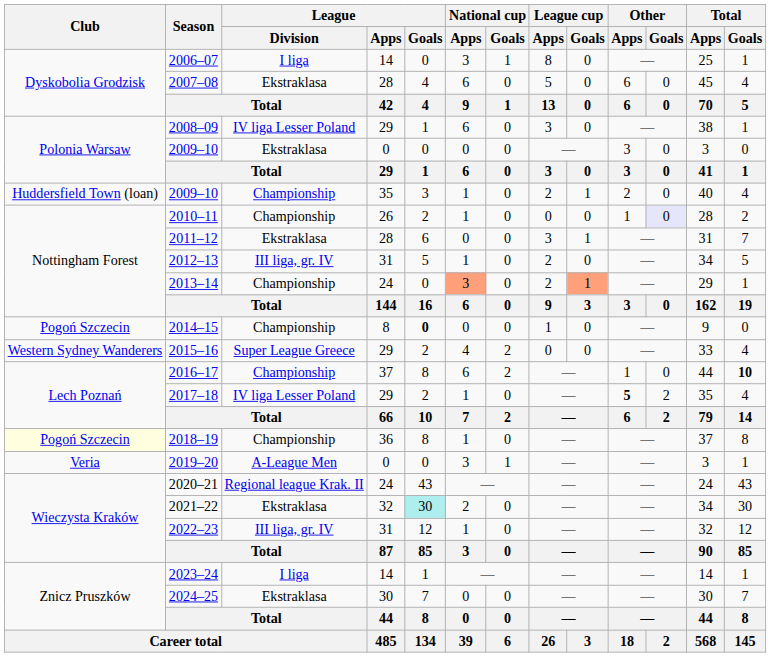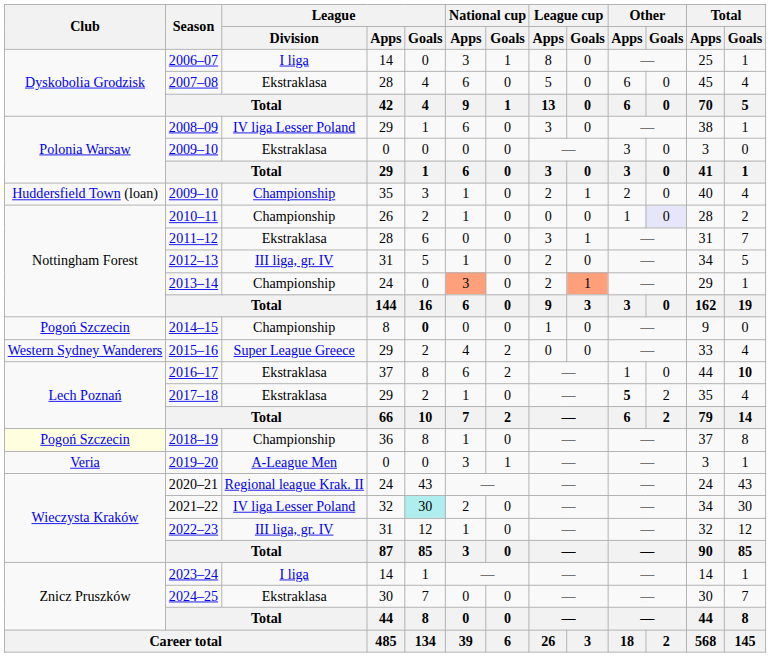 <table class="wikitable" style="text-align:center">
 <tr>
 <th rowspan="2">Club</th>
 <th rowspan="2">Season</th>
 <th colspan="3">League</th>
 <th colspan="2">National cup</th>
 <th colspan="2">League cup</th>
 <th colspan="2">Other</th>
 <th colspan="2">Total</th>
 </tr>
 <tr>
 <th>Division</th>
 <th>Apps</th>
 <th>Goals</th>
 <th>Apps</th>
 <th>Goals</th>
 <th>Apps</th>
 <th>Goals</th>
 <th>Apps</th>
 <th>Goals</th>
 <th>Apps</th>
 <th>Goals</th>
 </tr>
 <tr>
 <td rowspan="3"><a href='#'>Dyskobolia Grodzisk</a></td>
 <td><a href='#'>2006–07</a></td>
 <td><a href='#'>I liga</a></td>
 <td>14</td>
 <td>0</td>
 <td>3</td>
 <td>1</td>
 <td>8</td>
 <td>0</td>
 <td colspan="2">—</td>
 <td>25</td>
 <td>1</td>
 </tr>
 <tr>
 <td><a href='#'>2007–08</a></td>
 <td>Ekstraklasa</td>
 <td>28</td>
 <td>4</td>
 <td>6</td>
 <td>0</td>
 <td>5</td>
 <td>0</td>
 <td>6</td>
 <td>0</td>
 <td>45</td>
 <td>4</td>
 </tr>
 <tr>
 <th colspan="2">Total</th>
 <th>42</th>
 <th>4</th>
 <th>9</th>
 <th>1</th>
 <th>13</th>
 <th>0</th>
 <th>6</th>
 <th>0</th>
 <th>70</th>
 <th>5</th>
 </tr>
 <tr>
 <td rowspan="3"><a href='#'>Polonia Warsaw</a></td>
 <td><a href='#'>2008–09</a></td>
 <td><a href='#'>IV liga Lesser Poland</a></td>
 <td>29</td>
 <td>1</td>
 <td>6</td>
 <td>0</td>
 <td>3</td>
 <td>0</td>
 <td colspan="2">—</td>
 <td>38</td>
 <td>1</td>
 </tr>
 <tr>
 <td><a href='#'>2009–10</a></td>
 <td>Ekstraklasa</td>
 <td>0</td>
 <td>0</td>
 <td>0</td>
 <td>0</td>
 <td colspan="2">—</td>
 <td>3</td>
 <td>0</td>
 <td>3</td>
 <td>0</td>
 </tr>
 <tr>
 <th colspan="2">Total</th>
 <th>29</th>
 <th>1</th>
 <th>6</th>
 <th>0</th>
 <th>3</th>
 <th>0</th>
 <th>3</th>
 <th>0</th>
 <th>41</th>
 <th>1</th>
 </tr>
 <tr>
 <td><a href='#'>Huddersfield Town</a> (loan)</td>
 <td><a href='#'>2009–10</a></td>
 <td><a href='#'>Championship</a></td>
 <td>35</td>
 <td>3</td>
 <td>1</td>
 <td>0</td>
 <td>2</td>
 <td>1</td>
 <td>2</td>
 <td>0</td>
 <td>40</td>
 <td>4</td>
 </tr>
 <tr>
 <td rowspan="5">Nottingham Forest</td>
 <td><a href='#'>2010–11</a></td>
 <td>Championship</td>
 <td>26</td>
 <td>2</td>
 <td>1</td>
 <td>0</td>
 <td>0</td>
 <td>0</td>
 <td>1</td>
 <td style="background: lavender;">0</td>
 <td>28</td>
 <td>2</td>
 </tr>
 <tr>
 <td><a href='#'>2011–12</a></td>
 <td>Ekstraklasa</td>
 <td>28</td>
 <td>6</td>
 <td>0</td>
 <td>0</td>
 <td>3</td>
 <td>1</td>
 <td colspan="2">—</td>
 <td>31</td>
 <td>7</td>
 </tr>
 <tr>
 <td><a href='#'>2012–13</a></td>
 <td><a href='#'>III liga, gr. IV</a></td>
 <td>31</td>
 <td>5</td>
 <td>1</td>
 <td>0</td>
 <td>2</td>
 <td>0</td>
 <td colspan="2">—</td>
 <td>34</td>
 <td>5</td>
 </tr>
 <tr>
 <td><a href='#'>2013–14</a></td>
 <td>Championship</td>
 <td>24</td>
 <td>0</td>
 <td style="background: lightsalmon;">3</td>
 <td>0</td>
 <td>2</td>
 <td style="background: lightsalmon;">1</td>
 <td colspan="2">—</td>
 <td>29</td>
 <td>1</td>
 </tr>
 <tr>
 <th colspan="2">Total</th>
 <th>144</th>
 <th>16</th>
 <th>6</th>
 <th>0</th>
 <th>9</th>
 <th>3</th>
 <th>3</th>
 <th>0</th>
 <th>162</th>
 <th>19</th>
 </tr>
 <tr>
 <td><a href='#'>Pogoń Szczecin</a></td>
 <td><a href='#'>2014–15</a></td>
 <td>Championship</td>
 <td>8</td>
 <td><strong>0</strong></td>
 <td>0</td>
 <td>0</td>
 <td>1</td>
 <td>0</td>
 <td colspan="2">—</td>
 <td>9</td>
 <td>0</td>
 </tr>
 <tr>
 <td><a href='#'>Western Sydney Wanderers</a></td>
 <td><a href='#'>2015–16</a></td>
 <td><a href='#'>Super League Greece</a></td>
 <td>29</td>
 <td>2</td>
 <td>4</td>
 <td>2</td>
 <td>0</td>
 <td>0</td>
 <td colspan="2">—</td>
 <td>33</td>
 <td>4</td>
 </tr>
 <tr>
 <td rowspan="3"><a href='#'>Lech Poznań</a></td>
 <td><a href='#'>2016–17</a></td>
-<td><a href='#'>Championship</a></td>
+<td>Ekstraklasa</td>
 <td>37</td>
 <td>8</td>
 <td>6</td>
 <td>2</td>
 <td colspan="2">—</td>
 <td>1</td>
 <td>0</td>
 <td>44</td>
 <td><strong>10</strong></td>
 </tr>
 <tr>
 <td><a href='#'>2017–18</a></td>
-<td><a href='#'>IV liga Lesser Poland</a></td>
+<td>Ekstraklasa</td>
 <td>29</td>
 <td>2</td>
 <td>1</td>
 <td>0</td>
 <td colspan="2">—</td>
 <td><strong>5</strong></td>
 <td>2</td>
 <td>35</td>
 <td>4</td>
 </tr>
 <tr>
 <th colspan="2">Total</th>
 <th>66</th>
 <th>10</th>
 <th>7</th>
 <th>2</th>
 <th colspan="2">—</th>
 <th>6</th>
 <th>2</th>
 <th>79</th>
 <th>14</th>
 </tr>
 <tr>
 <td style="background: lightyellow;"><a href='#'>Pogoń Szczecin</a></td>
 <td><a href='#'>2018–19</a></td>
 <td>Championship</td>
 <td>36</td>
 <td>8</td>
 <td>1</td>
 <td>0</td>
 <td colspan=2>—</td>
 <td colspan=2>—</td>
 <td>37</td>
 <td>8</td>
 </tr>
 <tr>
 <td><a href='#'>Veria</a></td>
 <td><a href='#'>2019–20</a></td>
 <td><a href='#'>A-League Men</a></td>
 <td>0</td>
 <td>0</td>
 <td>3</td>
 <td>1</td>
 <td colspan=2>—</td>
 <td colspan=2>—</td>
 <td>3</td>
 <td>1</td>
 </tr>
 <tr>
 <td rowspan="4"><a href='#'>Wieczysta Kraków</a></td>
 <td>2020–21</td>
 <td><a href='#'>Regional league Krak. II</a></td>
 <td>24</td>
 <td>43</td>
 <td colspan=2>—</td>
 <td colspan=2>—</td>
 <td colspan=2>—</td>
 <td>24</td>
 <td>43</td>
 </tr>
 <tr>
 <td>2021–22</td>
-<td>Ekstraklasa</td>
+<td><a href='#'>IV liga Lesser Poland</a></td>
 <td>32</td>
 <td style="background: paleturquoise;">30</td>
 <td>2</td>
 <td>0</td>
 <td colspan=2>—</td>
 <td colspan=2>—</td>
 <td>34</td>
 <td>30</td>
 </tr>
 <tr>
 <td><a href='#'>2022–23</a></td>
 <td><a href='#'>III liga, gr. IV</a></td>
 <td>31</td>
 <td>12</td>
 <td>1</td>
 <td>0</td>
 <td colspan=2>—</td>
 <td colspan=2>—</td>
 <td>32</td>
 <td>12</td>
 </tr>
 <tr>
 <th colspan="2">Total</th>
 <th>87</th>
 <th>85</th>
 <th>3</th>
 <th>0</th>
 <th colspan="2">—</th>
 <th colspan=2>—</th>
 <th>90</th>
 <th>85</th>
 </tr>
 <tr>
 <td rowspan="3">Znicz Pruszków</td>
 <td><a href='#'>2023–24</a></td>
 <td><a href='#'>I liga</a></td>
 <td>14</td>
 <td>1</td>
 <td colspan=2>—</td>
 <td colspan=2>—</td>
 <td colspan=2>—</td>
 <td>14</td>
 <td>1</td>
 </tr>
 <tr>
 <td><a href='#'>2024–25</a></td>
 <td>Ekstraklasa</td>
 <td>30</td>
 <td>7</td>
 <td>0</td>
 <td>0</td>
 <td colspan=2>—</td>
 <td colspan=2>—</td>
 <td>30</td>
 <td>7</td>
 </tr>
 <tr>
 <th colspan="2">Total</th>
 <th>44</th>
 <th>8</th>
 <th>0</th>
 <th>0</th>
 <th colspan="2">—</th>
 <th colspan=2>—</th>
 <th>44</th>
 <th>8</th>
 </tr>
 <tr>
 <th colspan="3">Career total</th>
 <th>485</th>
 <th>134</th>
 <th>39</th>
 <th>6</th>
 <th>26</th>
 <th>3</th>
 <th>18</th>
 <th>2</th>
 <th>568</th>
 <th>145</th>
 </tr>
 </table>
